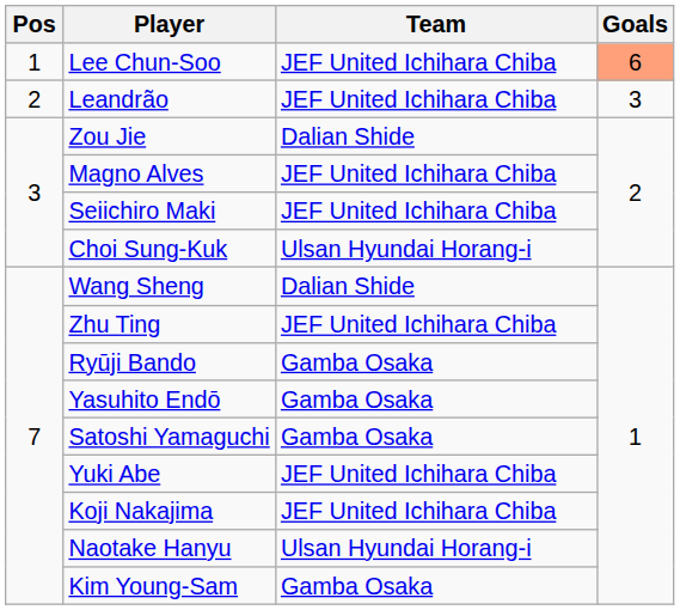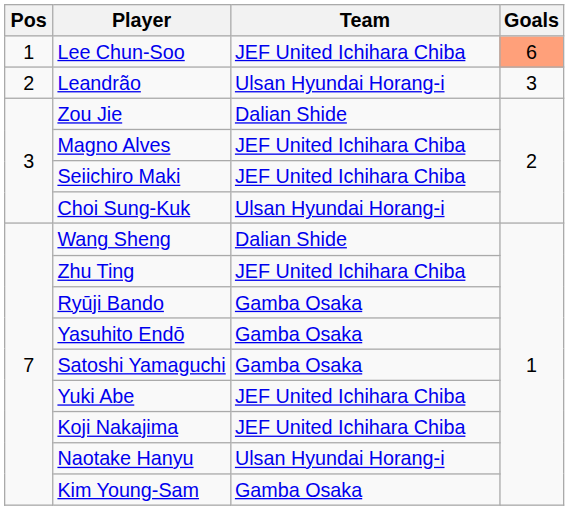 <table class="wikitable" style="text-align:center; font-size:95%;">
 <tr>
 <th width=30 abbr="Position">Pos</th>
 <th>Player</th>
 <th width=200>Team</th>
 <th>Goals</th>
 </tr>
 <tr>
 <td>1</td>
 <td align=left> <a href='#'>Lee Chun-Soo</a></td>
 <td align=left> <a href='#'>JEF United Ichihara Chiba</a></td>
 <td style="background: lightsalmon;">6</td>
 </tr>
 <tr>
 <td>2</td>
 <td align=left> <a href='#'>Leandrão</a></td>
-<td align=left> <a href='#'>JEF United Ichihara Chiba</a></td>
+<td align=left> <a href='#'>Ulsan Hyundai Horang-i</a></td>
 <td>3</td>
 </tr>
 <tr>
 <td rowspan=4>3</td>
 <td align=left> <a href='#'>Zou Jie</a></td>
 <td align=left> <a href='#'>Dalian Shide</a></td>
 <td rowspan=4>2</td>
 </tr>
 <tr>
 <td align=left> <a href='#'>Magno Alves</a></td>
 <td align=left> <a href='#'>JEF United Ichihara Chiba</a></td>
 </tr>
 <tr>
 <td align=left> <a href='#'>Seiichiro Maki</a></td>
 <td align=left> <a href='#'>JEF United Ichihara Chiba</a></td>
 </tr>
 <tr>
 <td align=left> <a href='#'>Choi Sung-Kuk</a></td>
 <td align=left> <a href='#'>Ulsan Hyundai Horang-i</a></td>
 </tr>
 <tr>
 <td rowspan=9>7</td>
 <td align=left> <a href='#'>Wang Sheng</a></td>
 <td align=left> <a href='#'>Dalian Shide</a></td>
 <td rowspan=9>1</td>
 </tr>
 <tr>
 <td align=left> <a href='#'>Zhu Ting</a></td>
 <td align=left> <a href='#'>JEF United Ichihara Chiba</a></td>
 </tr>
 <tr>
 <td align=left> <a href='#'>Ryūji Bando</a></td>
 <td align=left> <a href='#'>Gamba Osaka</a></td>
 </tr>
 <tr>
 <td align=left> <a href='#'>Yasuhito Endō</a></td>
 <td align=left> <a href='#'>Gamba Osaka</a></td>
 </tr>
 <tr>
 <td align=left> <a href='#'>Satoshi Yamaguchi</a></td>
 <td align=left> <a href='#'>Gamba Osaka</a></td>
 </tr>
 <tr>
 <td align=left> <a href='#'>Yuki Abe</a></td>
 <td align=left> <a href='#'>JEF United Ichihara Chiba</a></td>
 </tr>
 <tr>
 <td align=left> <a href='#'>Koji Nakajima</a></td>
 <td align=left> <a href='#'>JEF United Ichihara Chiba</a></td>
 </tr>
 <tr>
 <td align=left> <a href='#'>Naotake Hanyu</a></td>
 <td align=left> <a href='#'>Ulsan Hyundai Horang-i</a></td>
 </tr>
 <tr>
 <td align=left> <a href='#'>Kim Young-Sam</a></td>
 <td align=left> <a href='#'>Gamba Osaka</a></td>
 </tr>
 </table>
